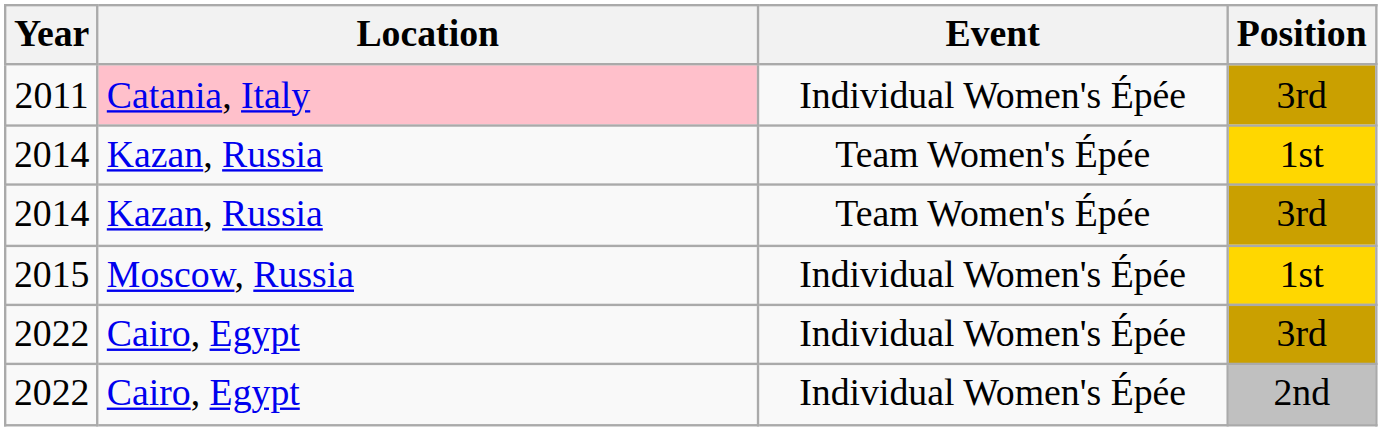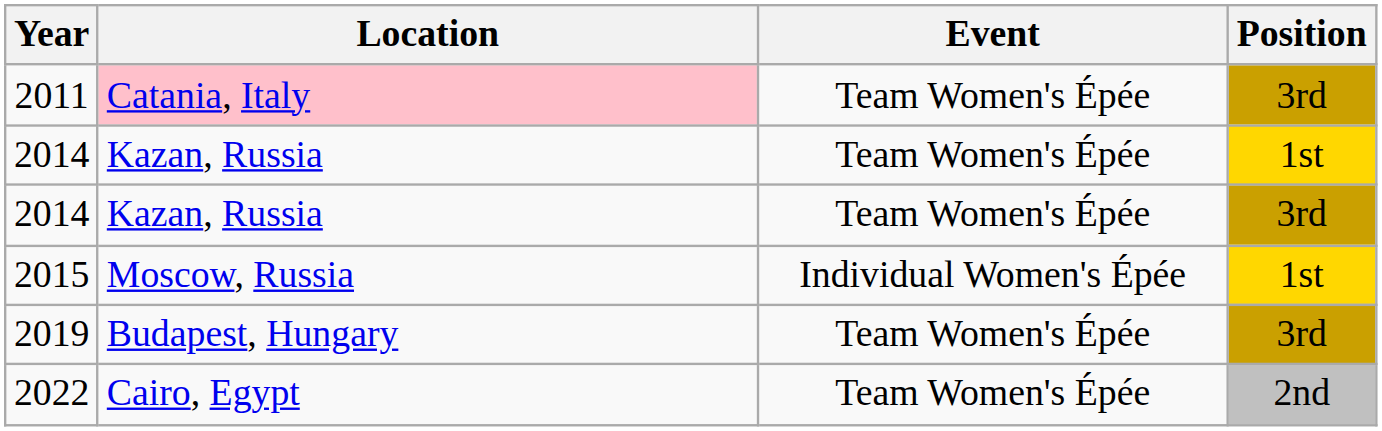 <table class="wikitable" style="text-align:center;">
 <tr>
 <th>Year</th>
 <th style="width:17em">Location</th>
 <th style="width:12em">Event</th>
 <th>Position</th>
 </tr>
 <tr>
 <td>2011</td>
 <td rowspan="1" align="left" style="background: pink;"> <a href='#'>Catania</a>, <a href='#'>Italy</a></td>
-<td>Individual Women's Épée</td>
+<td>Team Women's Épée</td>
 <td bgcolor="caramel">3rd</td>
 </tr>
 <tr>
 <td>2014</td>
 <td rowspan="1" align="left"> <a href='#'>Kazan</a>, <a href='#'>Russia</a></td>
 <td>Team Women's Épée</td>
 <td bgcolor="gold">1st</td>
 </tr>
 <tr>
 <td>2014</td>
 <td rowspan="1" align="left"> <a href='#'>Kazan</a>, <a href='#'>Russia</a></td>
 <td>Team Women's Épée</td>
 <td bgcolor="caramel">3rd</td>
 </tr>
 <tr>
 <td>2015</td>
 <td rowspan="1" align="left"> <a href='#'>Moscow</a>, <a href='#'>Russia</a></td>
 <td>Individual Women's Épée</td>
 <td bgcolor="gold">1st</td>
 </tr>
 <tr>
-<td>2022</td>
-<td rowspan="1" align="left"> <a href='#'>Cairo</a>, <a href='#'>Egypt</a></td>
-<td>Individual Women's Épée</td>
+<td>2019</td>
+<td rowspan="1" align="left"> <a href='#'>Budapest</a>, <a href='#'>Hungary</a></td>
+<td>Team Women's Épée</td>
 <td bgcolor="caramel">3rd</td>
 </tr>
 <tr>
 <td>2022</td>
 <td rowspan="1" align="left"> <a href='#'>Cairo</a>, <a href='#'>Egypt</a></td>
-<td>Individual Women's Épée</td>
+<td>Team Women's Épée</td>
 <td bgcolor="silver">2nd</td>
 </tr>
 </table>
